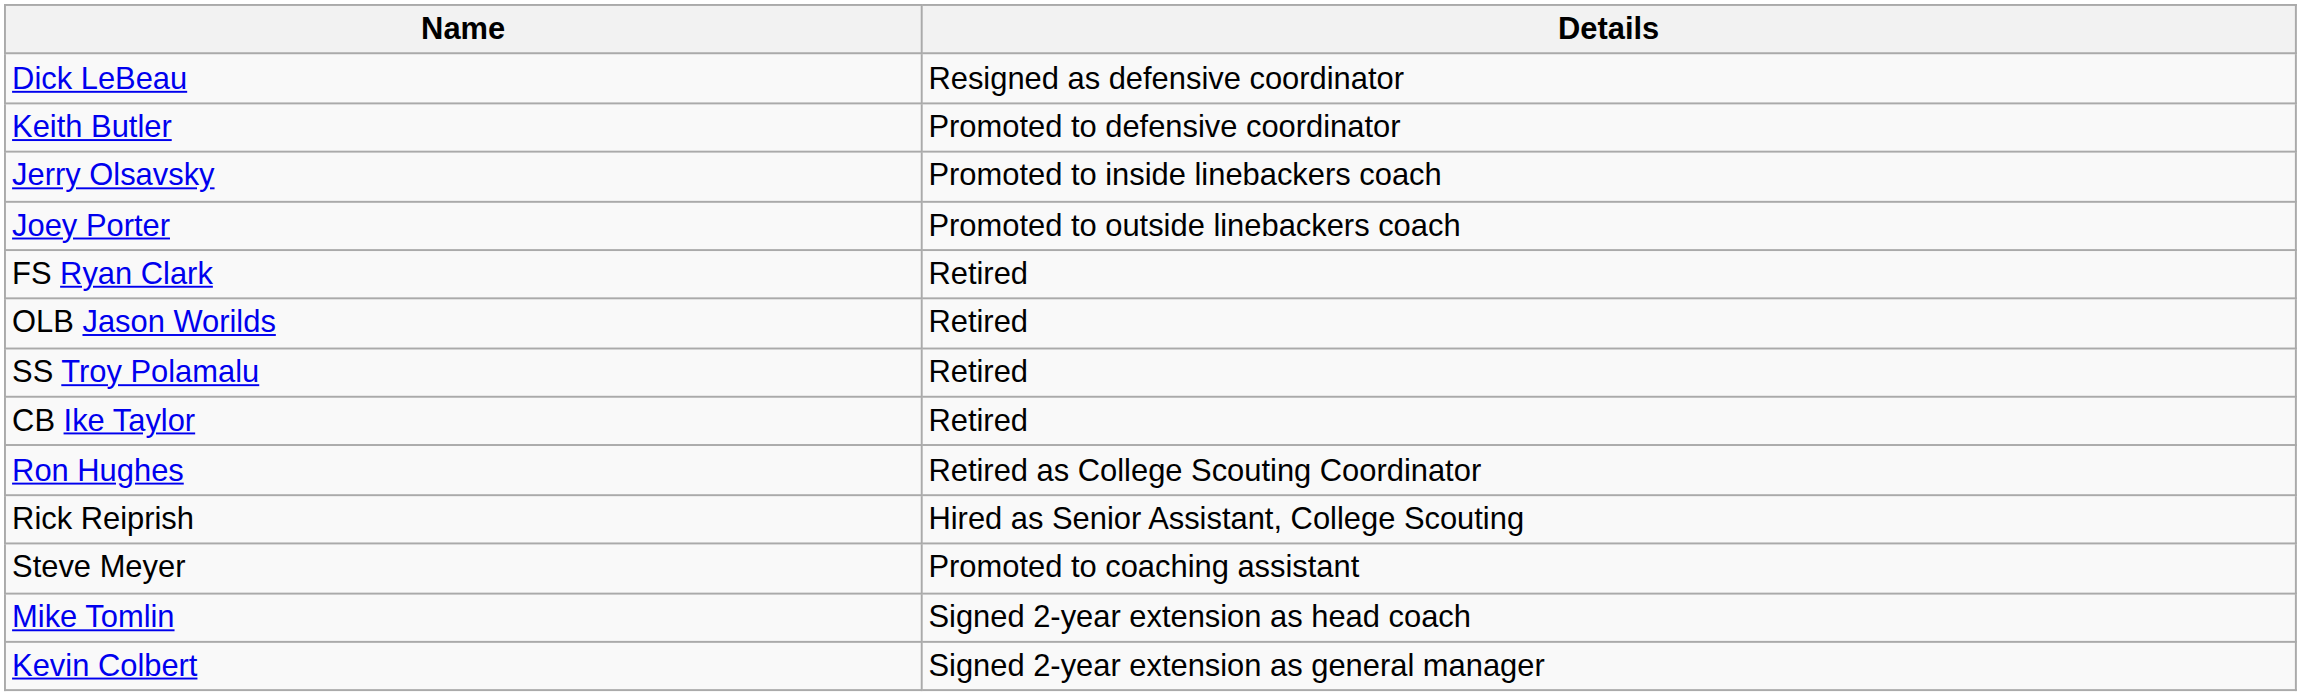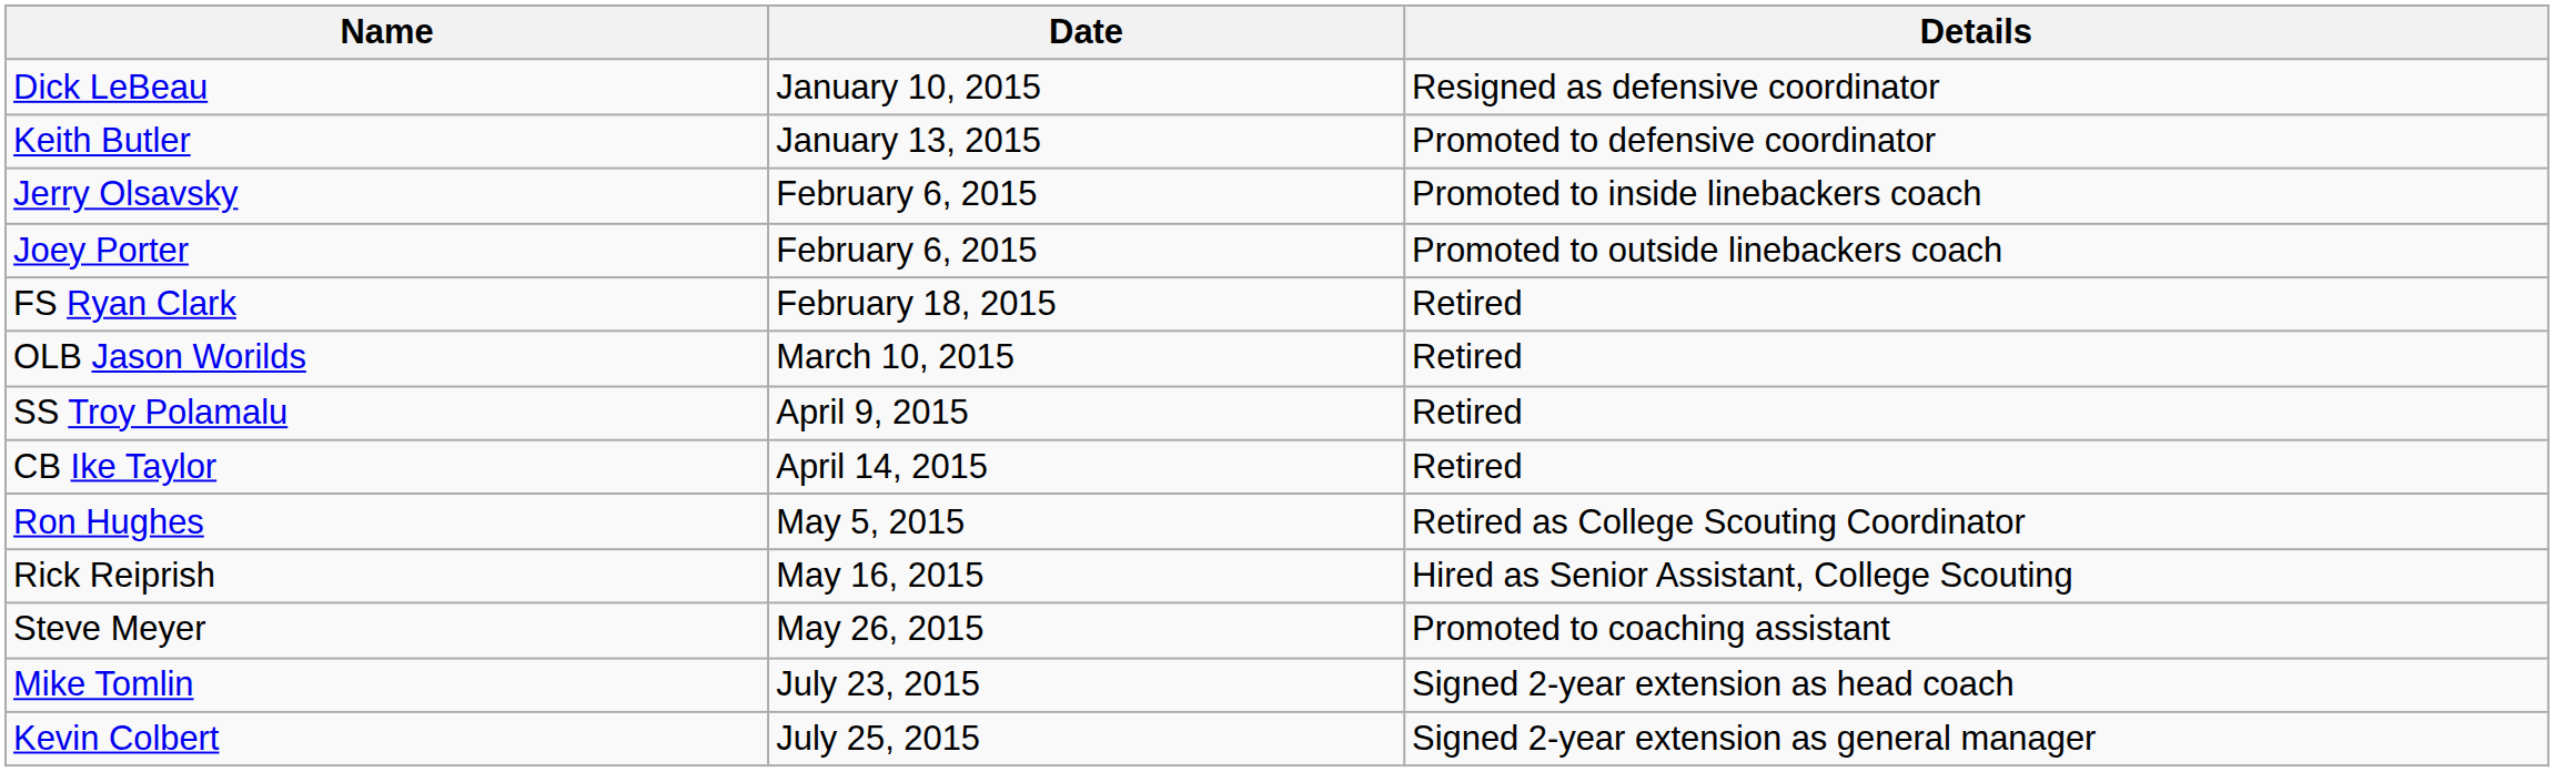 <table class="wikitable" style="width:75%;">
 <tr style="text-align:center; background:#ddd;">
 <th style="width:30%;">Name</th>
+<th style="width:25%;">Date</th>
 <th style="width:45%;">Details</th>
 </tr>
 <tr>
 <td><a href='#'>Dick LeBeau</a></td>
+<td>January 10, 2015</td>
 <td>Resigned as defensive coordinator</td>
 </tr>
 <tr>
 <td><a href='#'>Keith Butler</a></td>
+<td>January 13, 2015</td>
 <td>Promoted to defensive coordinator</td>
 </tr>
 <tr>
 <td><a href='#'>Jerry Olsavsky</a></td>
+<td>February 6, 2015</td>
 <td>Promoted to inside linebackers coach</td>
 </tr>
 <tr>
 <td><a href='#'>Joey Porter</a></td>
+<td>February 6, 2015</td>
 <td>Promoted to outside linebackers coach</td>
 </tr>
 <tr>
 <td>FS <a href='#'>Ryan Clark</a></td>
+<td>February 18, 2015</td>
 <td>Retired</td>
 </tr>
 <tr>
 <td>OLB <a href='#'>Jason Worilds</a></td>
+<td>March 10, 2015</td>
 <td>Retired</td>
 </tr>
 <tr>
 <td>SS <a href='#'>Troy Polamalu</a></td>
+<td>April 9, 2015</td>
 <td>Retired</td>
 </tr>
 <tr>
 <td>CB <a href='#'>Ike Taylor</a></td>
+<td>April 14, 2015</td>
 <td>Retired</td>
 </tr>
 <tr>
 <td><a href='#'>Ron Hughes</a></td>
+<td>May 5, 2015</td>
 <td>Retired as College Scouting Coordinator</td>
 </tr>
 <tr>
 <td>Rick Reiprish</td>
+<td>May 16, 2015</td>
 <td>Hired as Senior Assistant, College Scouting</td>
 </tr>
 <tr>
 <td>Steve Meyer</td>
+<td>May 26, 2015</td>
 <td>Promoted to coaching assistant</td>
 </tr>
 <tr>
 <td><a href='#'>Mike Tomlin</a></td>
+<td>July 23, 2015</td>
 <td>Signed 2-year extension as head coach</td>
 </tr>
 <tr>
 <td><a href='#'>Kevin Colbert</a></td>
+<td>July 25, 2015</td>
 <td>Signed 2-year extension as general manager</td>
 </tr>
 </table>
